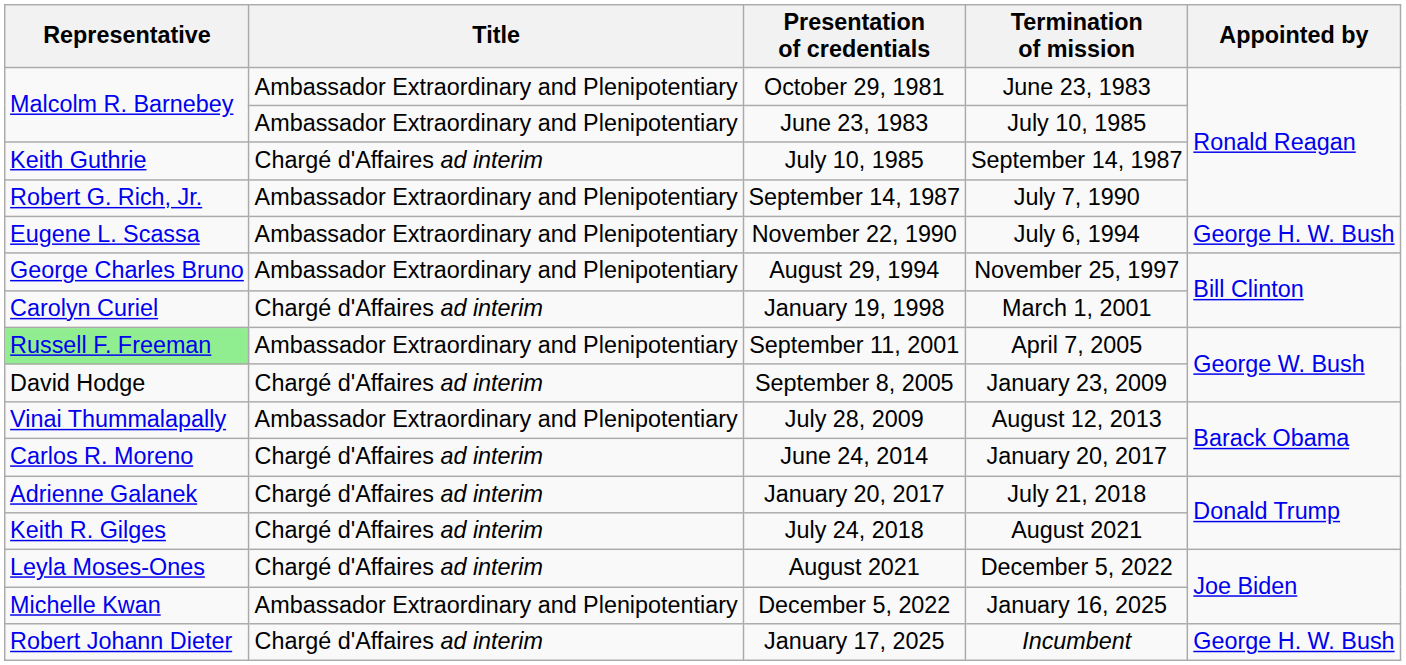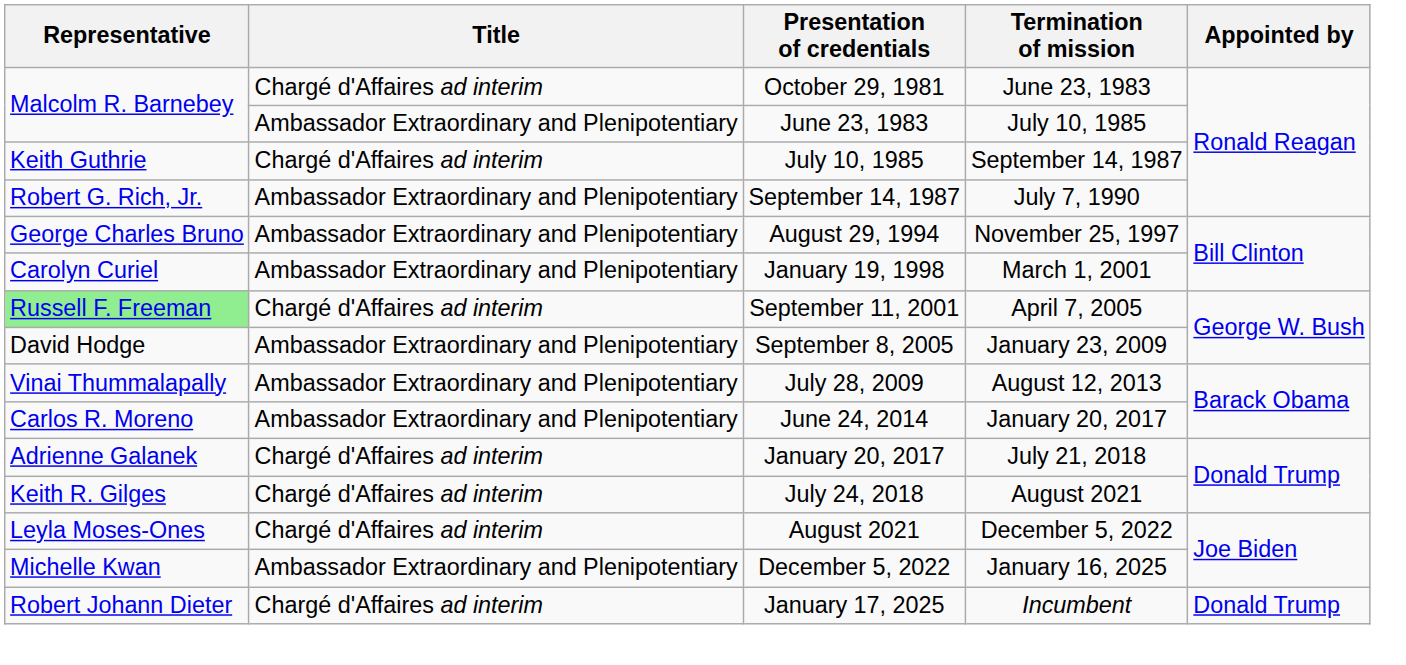 <table class=wikitable>
 <tr>
 <th>Representative</th>
 <th>Title</th>
 <th>Presentation<br>of credentials</th>
 <th>Termination<br>of mission</th>
 <th>Appointed by</th>
 </tr>
 <tr>
 <td rowspan=2><a href='#'>Malcolm R. Barnebey</a></td>
-<td>Ambassador Extraordinary and Plenipotentiary</td>
+<td>Chargé d'Affaires <em>ad interim</em></td>
 <td align=center>October 29, 1981</td>
 <td align=center>June 23, 1983</td>
 <td rowspan=4><a href='#'>Ronald Reagan</a></td>
 </tr>
 <tr>
 <td>Ambassador Extraordinary and Plenipotentiary</td>
 <td align=center>June 23, 1983</td>
 <td align=center>July 10, 1985</td>
 </tr>
 <tr>
 <td><a href='#'>Keith Guthrie</a></td>
 <td>Chargé d'Affaires <em>ad interim</em></td>
 <td align=center>July 10, 1985</td>
 <td align=center>September 14, 1987</td>
 </tr>
 <tr>
 <td><a href='#'>Robert G. Rich, Jr.</a></td>
 <td>Ambassador Extraordinary and Plenipotentiary</td>
 <td align=center>September 14, 1987</td>
 <td align=center>July 7, 1990</td>
 </tr>
 <tr>
-<td><a href='#'>Eugene L. Scassa</a></td>
-<td>Ambassador Extraordinary and Plenipotentiary</td>
-<td align=center>November 22, 1990</td>
-<td align=center>July 6, 1994</td>
-<td><a href='#'>George H. W. Bush</a></td>
-</tr>
-<tr>
 <td><a href='#'>George Charles Bruno</a></td>
 <td>Ambassador Extraordinary and Plenipotentiary</td>
 <td align=center>August 29, 1994</td>
 <td align=center>November 25, 1997</td>
 <td rowspan=2><a href='#'>Bill Clinton</a></td>
 </tr>
 <tr>
 <td><a href='#'>Carolyn Curiel</a></td>
-<td>Chargé d'Affaires <em>ad interim</em></td>
+<td>Ambassador Extraordinary and Plenipotentiary</td>
 <td align=center>January 19, 1998</td>
 <td align=center>March 1, 2001</td>
 </tr>
 <tr>
 <td style="background: lightgreen;"><a href='#'>Russell F. Freeman</a></td>
-<td>Ambassador Extraordinary and Plenipotentiary</td>
+<td>Chargé d'Affaires <em>ad interim</em></td>
 <td align=center>September 11, 2001</td>
 <td align=center>April 7, 2005</td>
 <td rowspan=2><a href='#'>George W. Bush</a></td>
 </tr>
 <tr>
 <td>David Hodge</td>
-<td>Chargé d'Affaires <em>ad interim</em></td>
+<td>Ambassador Extraordinary and Plenipotentiary</td>
 <td align=center>September 8, 2005</td>
 <td align=center>January 23, 2009</td>
 </tr>
 <tr>
 <td><a href='#'>Vinai Thummalapally</a></td>
 <td>Ambassador Extraordinary and Plenipotentiary</td>
 <td align=center>July 28, 2009</td>
 <td align=center>August 12, 2013</td>
 <td rowspan=2><a href='#'>Barack Obama</a></td>
 </tr>
 <tr>
 <td><a href='#'>Carlos R. Moreno</a></td>
-<td>Chargé d'Affaires <em>ad interim</em></td>
+<td>Ambassador Extraordinary and Plenipotentiary</td>
 <td align=center>June 24, 2014</td>
 <td align=center>January 20, 2017</td>
 </tr>
 <tr>
 <td><a href='#'>Adrienne Galanek</a></td>
 <td>Chargé d'Affaires <em>ad interim</em></td>
 <td align=center>January 20, 2017</td>
 <td align=center>July 21, 2018</td>
 <td rowspan=2><a href='#'>Donald Trump</a></td>
 </tr>
 <tr>
 <td><a href='#'>Keith R. Gilges</a></td>
 <td>Chargé d'Affaires <em>ad interim</em></td>
 <td align=center>July 24, 2018</td>
 <td align=center>August 2021</td>
 </tr>
 <tr>
 <td><a href='#'>Leyla Moses-Ones</a></td>
 <td>Chargé d'Affaires <em>ad interim</em></td>
 <td align=center>August 2021</td>
 <td align=center>December 5, 2022</td>
 <td rowspan = 2><a href='#'>Joe Biden</a></td>
 </tr>
 <tr>
 <td><a href='#'>Michelle Kwan</a></td>
 <td>Ambassador Extraordinary and Plenipotentiary</td>
 <td align=center>December 5, 2022</td>
 <td align=center>January 16, 2025</td>
 </tr>
 <tr>
 <td><a href='#'>Robert Johann Dieter</a></td>
 <td>Chargé d'Affaires <em>ad interim</em></td>
 <td align=center>January 17, 2025</td>
 <td align=center><em>Incumbent</em></td>
-<td><a href='#'>George H. W. Bush</a></td>
+<td><a href='#'>Donald Trump</a></td>
 </tr>
 </table>
